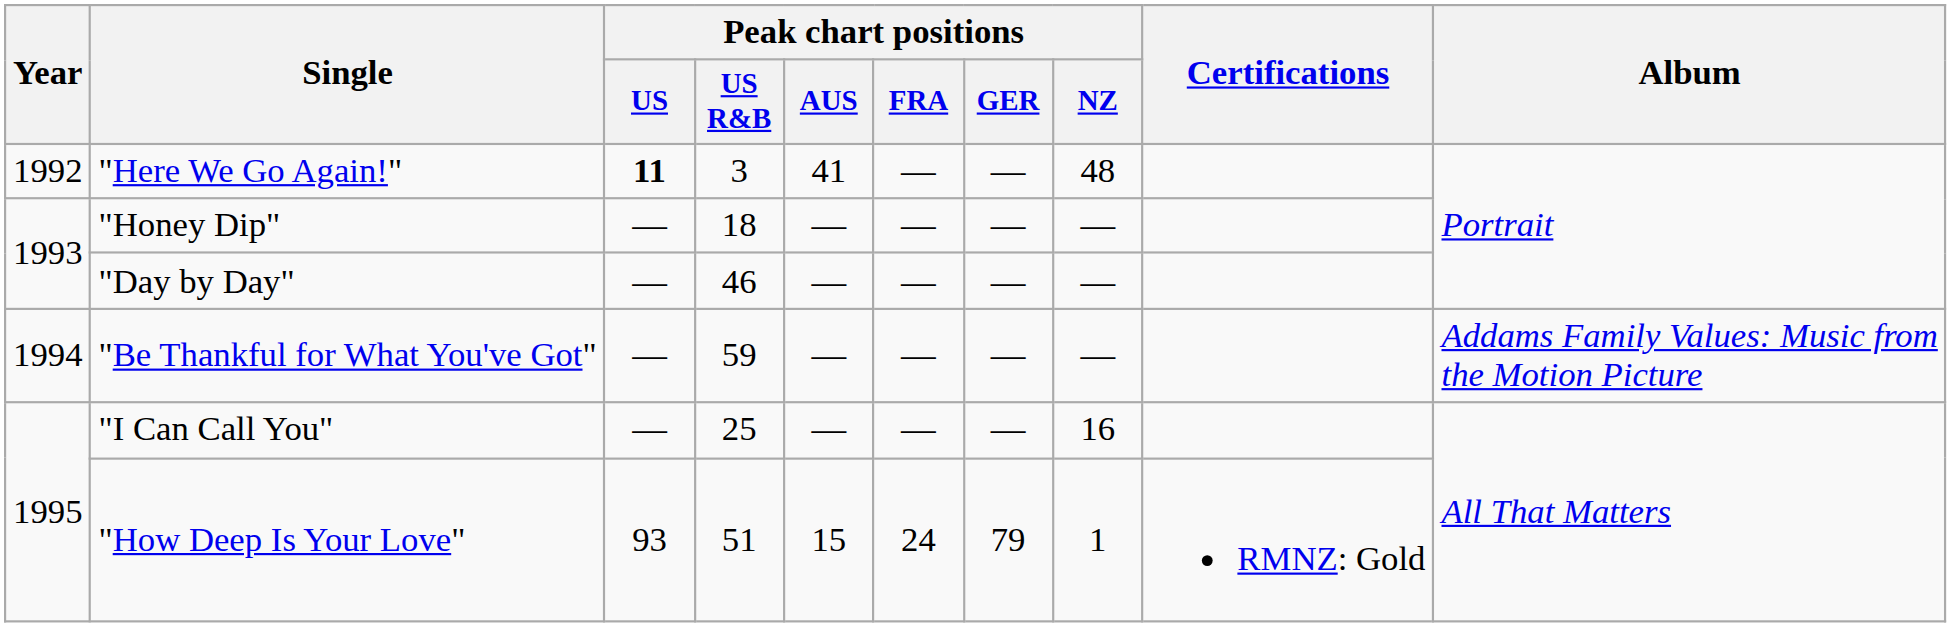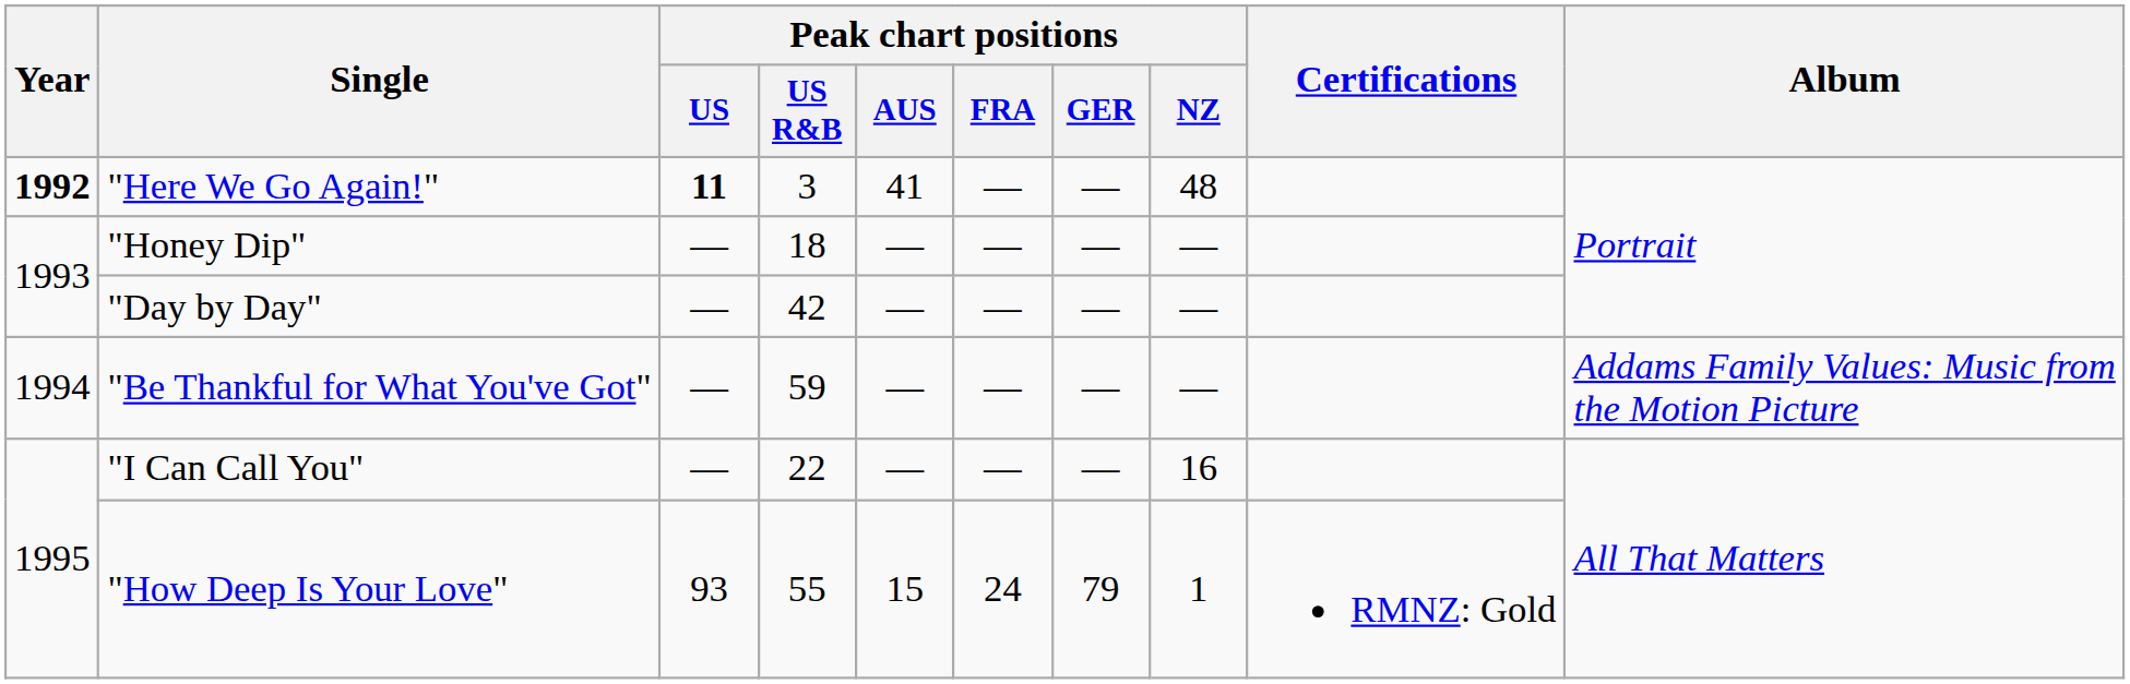 <table class="wikitable" style="text-align:center;">
 <tr>
 <th rowspan="2">Year</th>
 <th rowspan="2">Single</th>
 <th colspan="6">Peak chart positions</th>
 <th rowspan="2"><a href='#'>Certifications</a></th>
 <th rowspan="2">Album</th>
 </tr>
 <tr style="font-size:smaller;">
 <th width="35"><a href='#'>US</a><br></th>
 <th width="35"><a href='#'>US<br>R&B</a><br></th>
 <th width="35"><a href='#'>AUS</a><br></th>
 <th width="35"><a href='#'>FRA</a><br></th>
 <th width="35"><a href='#'>GER</a><br></th>
 <th width="35"><a href='#'>NZ</a><br></th>
 </tr>
 <tr>
-<td>1992</td>
+<td><strong>1992</strong></td>
 <td align="left">"<a href='#'>Here We Go Again!</a>"</td>
 <td><strong>11</strong></td>
 <td>3</td>
 <td>41</td>
 <td>—</td>
 <td>—</td>
 <td>48</td>
 <td></td>
 <td align="left" rowspan="3"><em><a href='#'>Portrait</a></em></td>
 </tr>
 <tr>
 <td rowspan="2">1993</td>
 <td align="left">"Honey Dip"</td>
 <td>—</td>
 <td>18</td>
 <td>—</td>
 <td>—</td>
 <td>—</td>
 <td>—</td>
 <td></td>
 </tr>
 <tr>
 <td align="left">"Day by Day"</td>
 <td>—</td>
-<td>46</td>
+<td>42</td>
 <td>—</td>
 <td>—</td>
 <td>—</td>
 <td>—</td>
 <td></td>
 </tr>
 <tr>
 <td>1994</td>
 <td align="left">"<a href='#'>Be Thankful for What You've Got</a>"</td>
 <td>—</td>
 <td>59</td>
 <td>—</td>
 <td>—</td>
 <td>—</td>
 <td>—</td>
 <td></td>
 <td align="left"><em><a href='#'>Addams Family Values: Music from<br>the Motion Picture</a></em></td>
 </tr>
 <tr>
 <td rowspan="2">1995</td>
 <td align="left">"I Can Call You"</td>
 <td>—</td>
-<td>25</td>
+<td>22</td>
 <td>—</td>
 <td>—</td>
 <td>—</td>
 <td>16</td>
 <td></td>
 <td align="left" rowspan="2"><em><a href='#'>All That Matters</a></em></td>
 </tr>
 <tr>
 <td align="left">"<a href='#'>How Deep Is Your Love</a>"</td>
 <td>93</td>
-<td>51</td>
+<td>55</td>
 <td>15</td>
 <td>24</td>
 <td>79</td>
 <td>1</td>
 <td><br><ul><li><a href='#'>RMNZ</a>: Gold</li></ul></td>
 </tr>
 </table>
